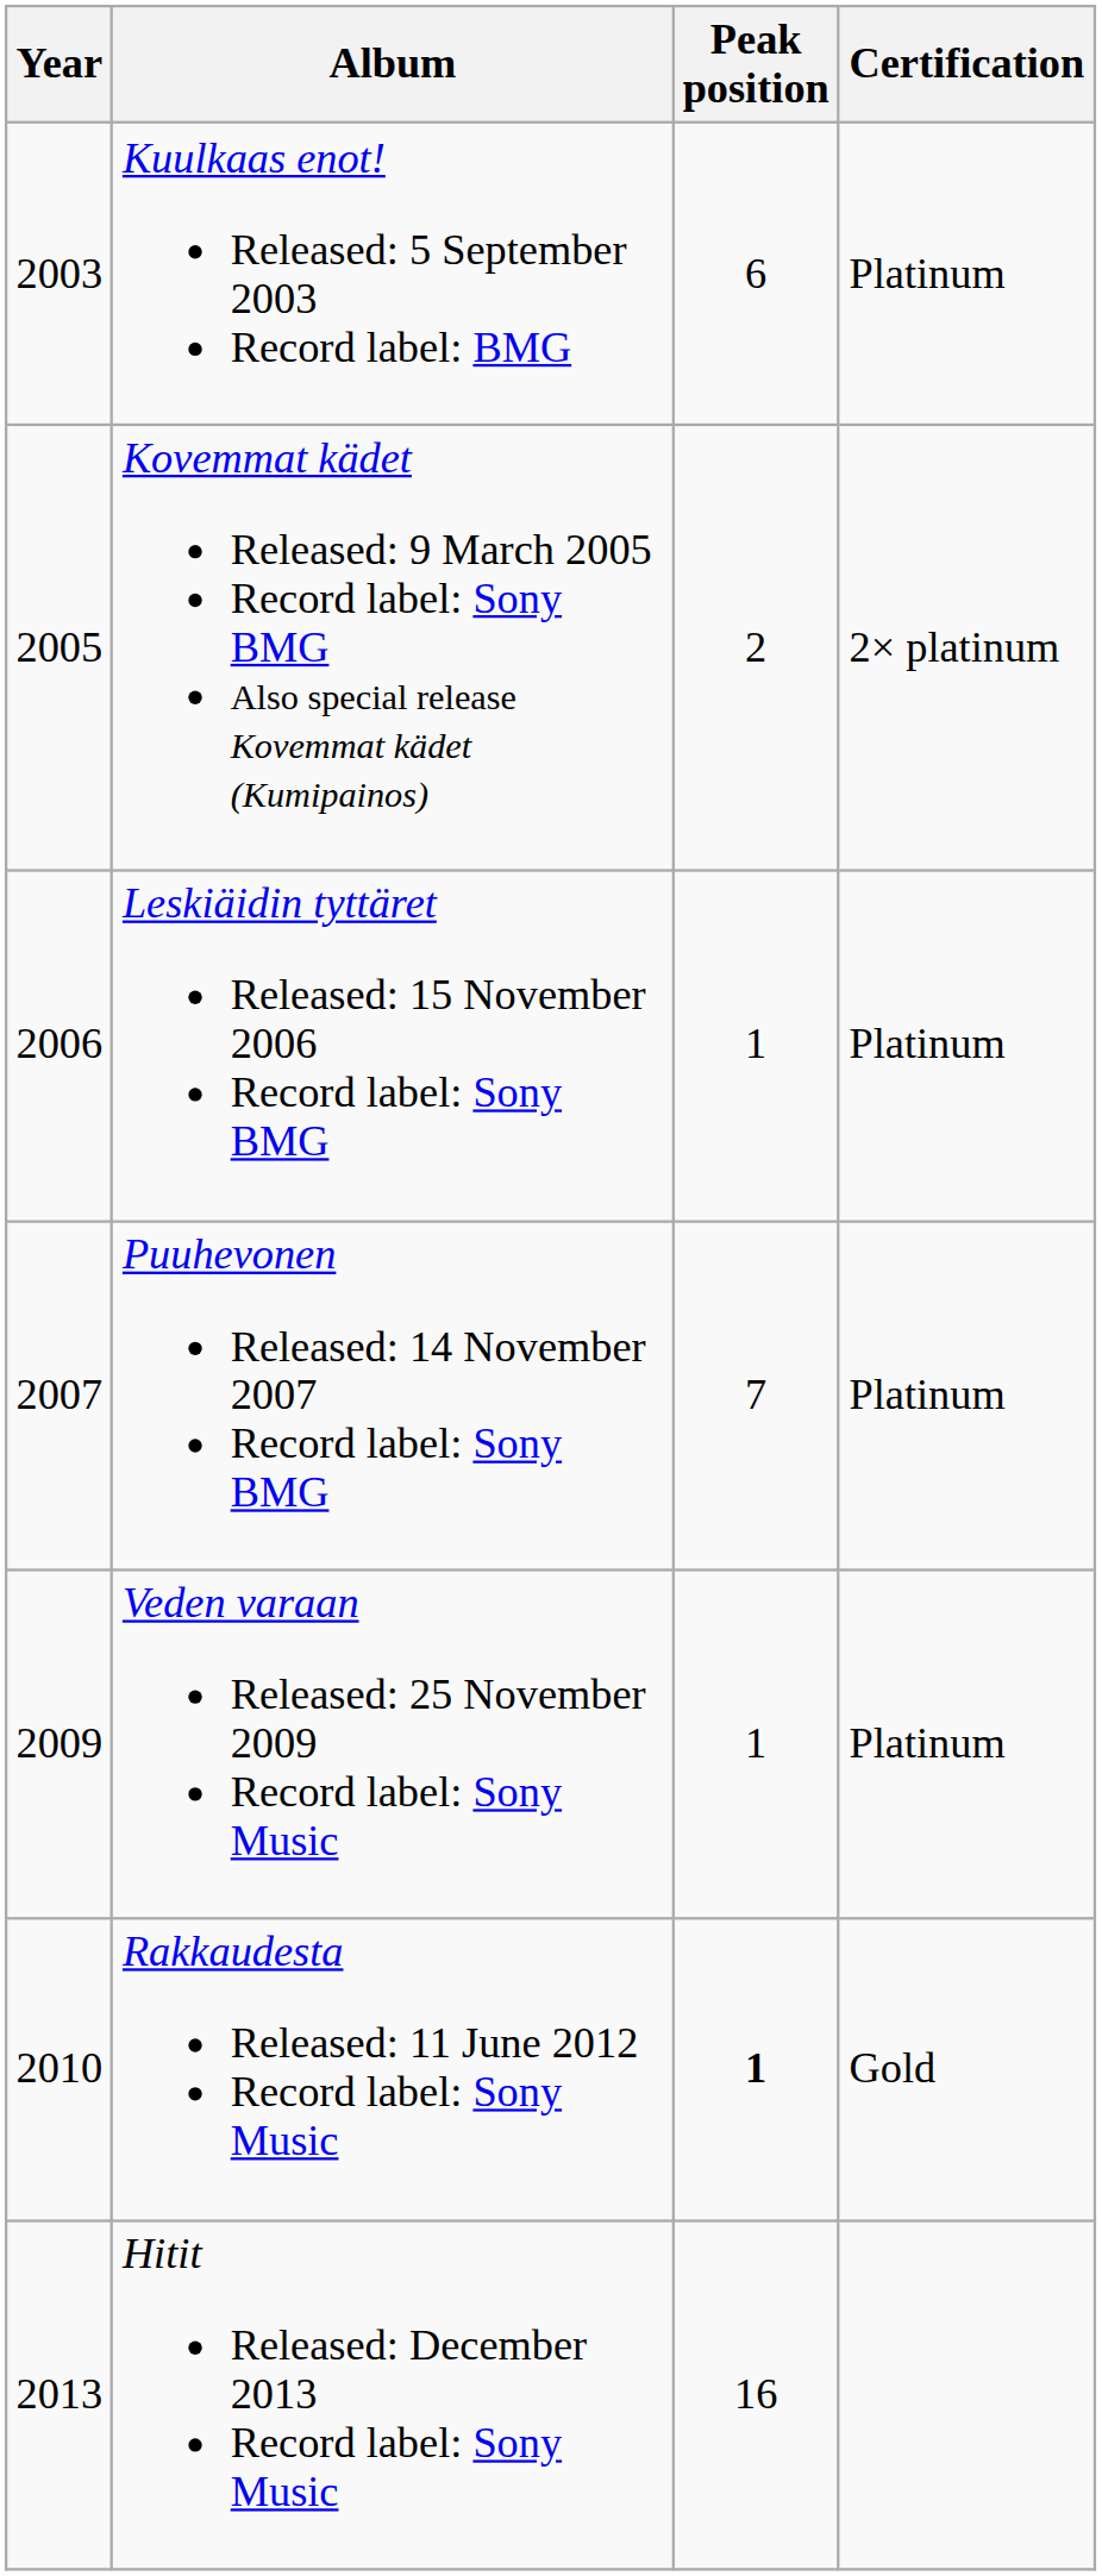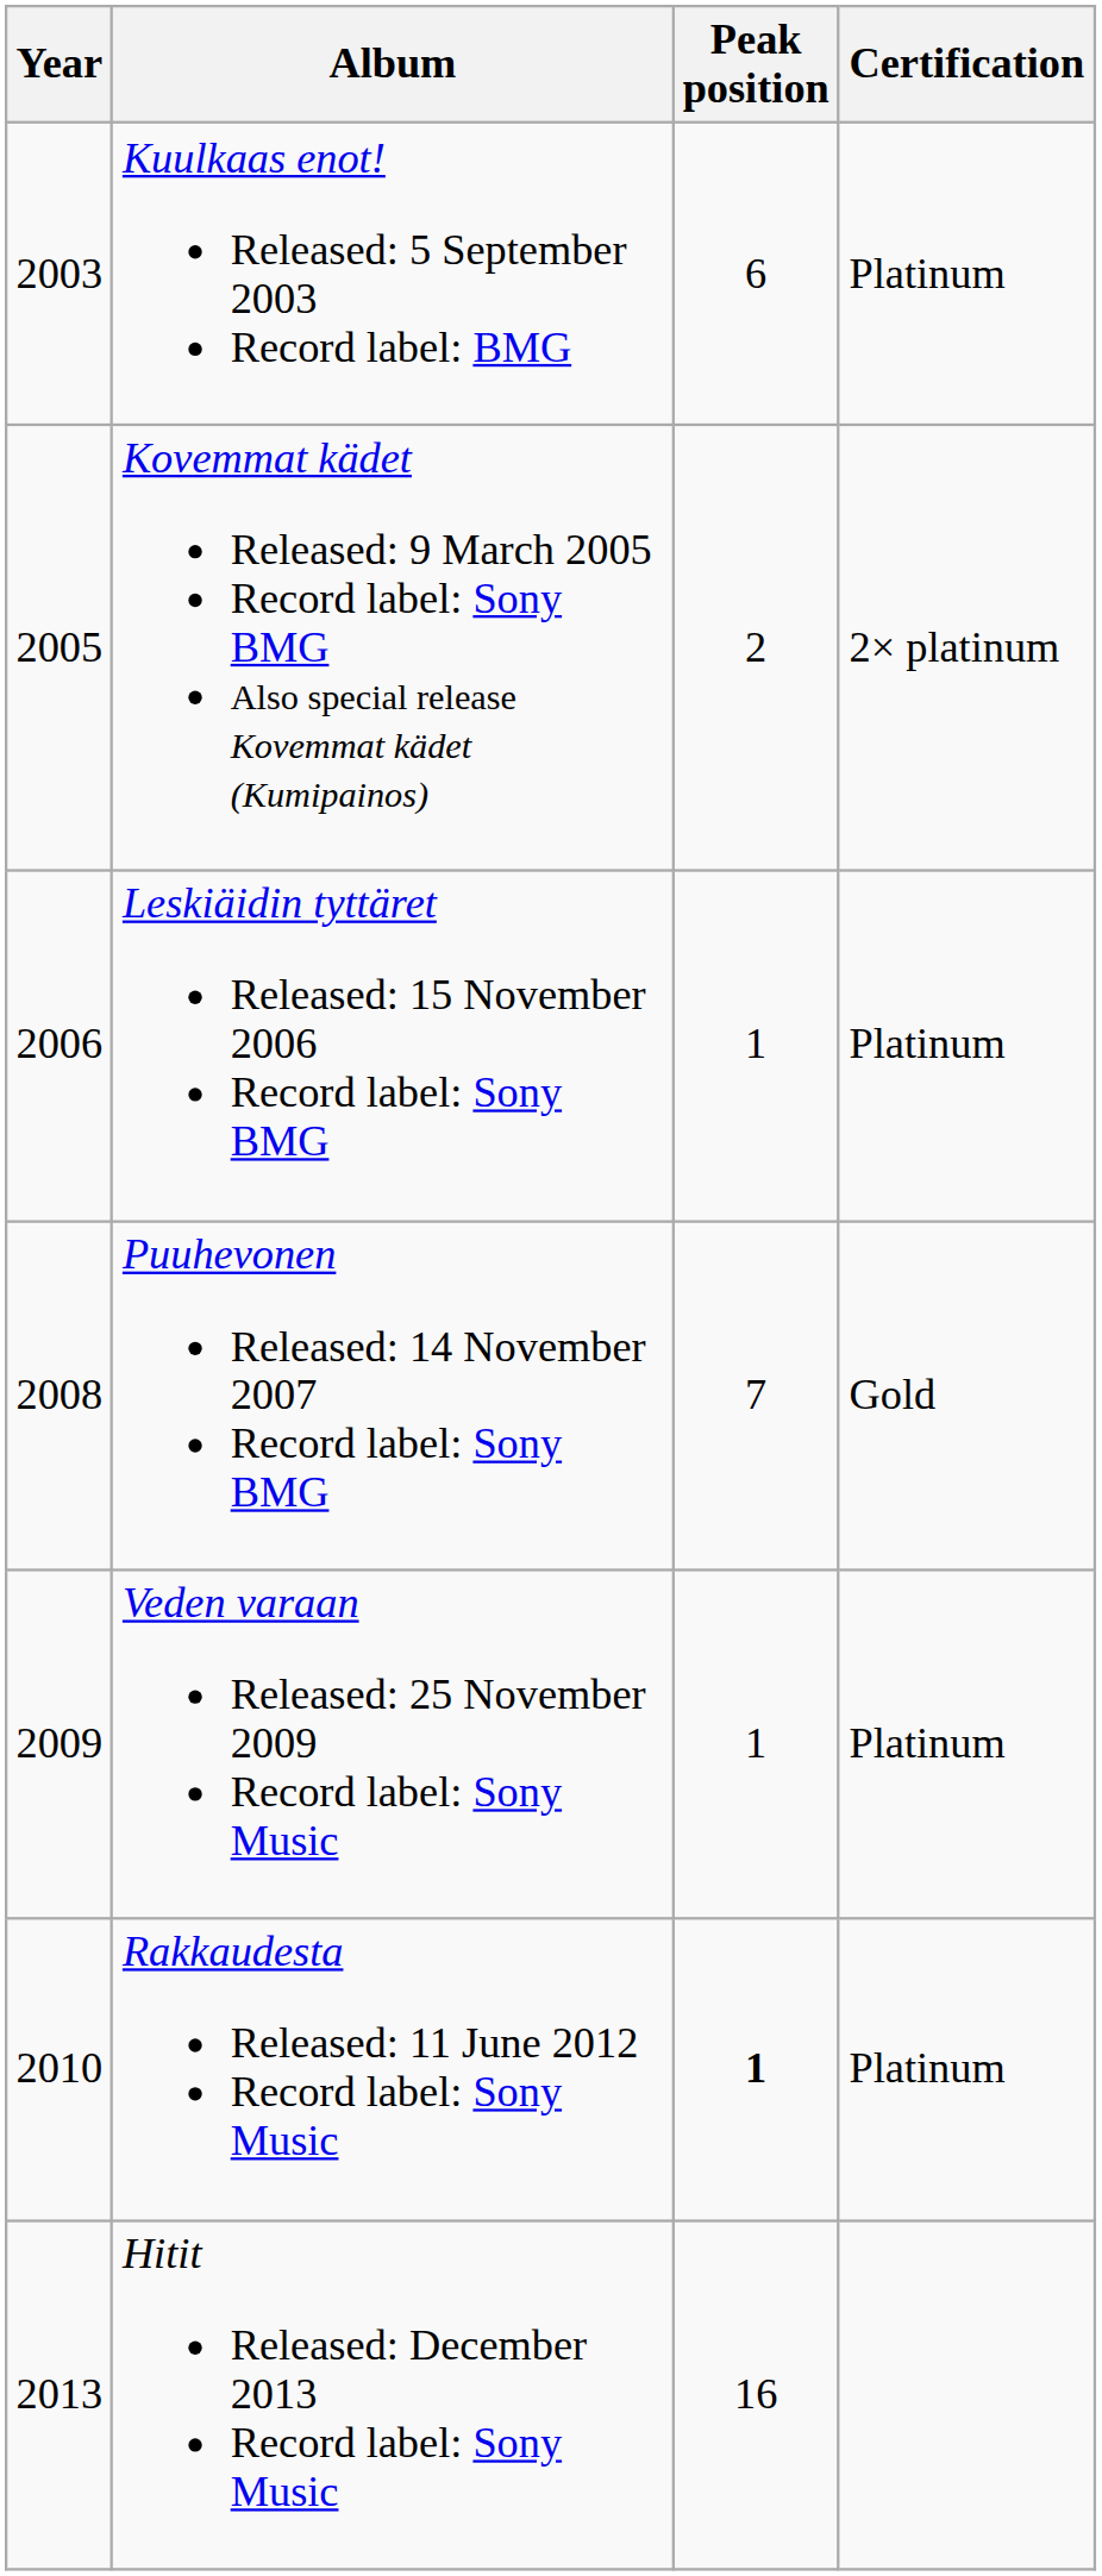 <table class="wikitable">
 <tr>
 <th>Year</th>
 <th style="width:200px;">Album</th>
 <th>Peak<br>position</th>
 <th>Certification</th>
 </tr>
 <tr>
 <td style="text-align:center;">2003</td>
 <td><em><a href='#'>Kuulkaas enot!</a></em><br><ul><li>Released: 5 September 2003</li><li>Record label: <a href='#'>BMG</a></li></ul></td>
 <td style="text-align:center;">6</td>
 <td>Platinum</td>
 </tr>
 <tr>
 <td style="text-align:center;">2005</td>
 <td><em><a href='#'>Kovemmat kädet</a></em><br><ul><li>Released: 9 March 2005</li><li>Record label: <a href='#'>Sony BMG</a></li><li><small>Also special release <br><em>Kovemmat kädet (Kumipainos)</em> </small></li></ul></td>
 <td style="text-align:center;">2</td>
 <td>2× platinum</td>
 </tr>
 <tr>
 <td style="text-align:center;">2006</td>
 <td><em><a href='#'>Leskiäidin tyttäret</a></em><br><ul><li>Released: 15 November 2006</li><li>Record label: <a href='#'>Sony BMG</a></li></ul></td>
 <td style="text-align:center;">1</td>
 <td>Platinum</td>
 </tr>
 <tr>
-<td style="text-align:center;">2007</td>
+<td style="text-align:center;">2008</td>
 <td><em><a href='#'>Puuhevonen</a></em><br><ul><li>Released: 14 November 2007</li><li>Record label: <a href='#'>Sony BMG</a></li></ul></td>
 <td style="text-align:center;">7</td>
-<td>Platinum</td>
+<td>Gold</td>
 </tr>
 <tr>
 <td style="text-align:center;">2009</td>
 <td><em><a href='#'>Veden varaan</a></em><br><ul><li>Released: 25 November 2009</li><li>Record label: <a href='#'>Sony Music</a></li></ul></td>
 <td style="text-align:center;">1</td>
 <td>Platinum</td>
 </tr>
 <tr>
 <td style="text-align:center;">2010</td>
 <td><em><a href='#'>Rakkaudesta</a></em><br><ul><li>Released: 11 June 2012</li><li>Record label: <a href='#'>Sony Music</a></li></ul></td>
 <td style="text-align:center;"><strong>1</strong></td>
-<td>Gold</td>
+<td>Platinum</td>
 </tr>
 <tr>
 <td style="text-align:center;">2013</td>
 <td><em>Hitit</em><br><ul><li>Released: December 2013</li><li>Record label: <a href='#'>Sony Music</a></li></ul></td>
 <td style="text-align:center;">16</td>
 <td></td>
 </tr>
 </table>
